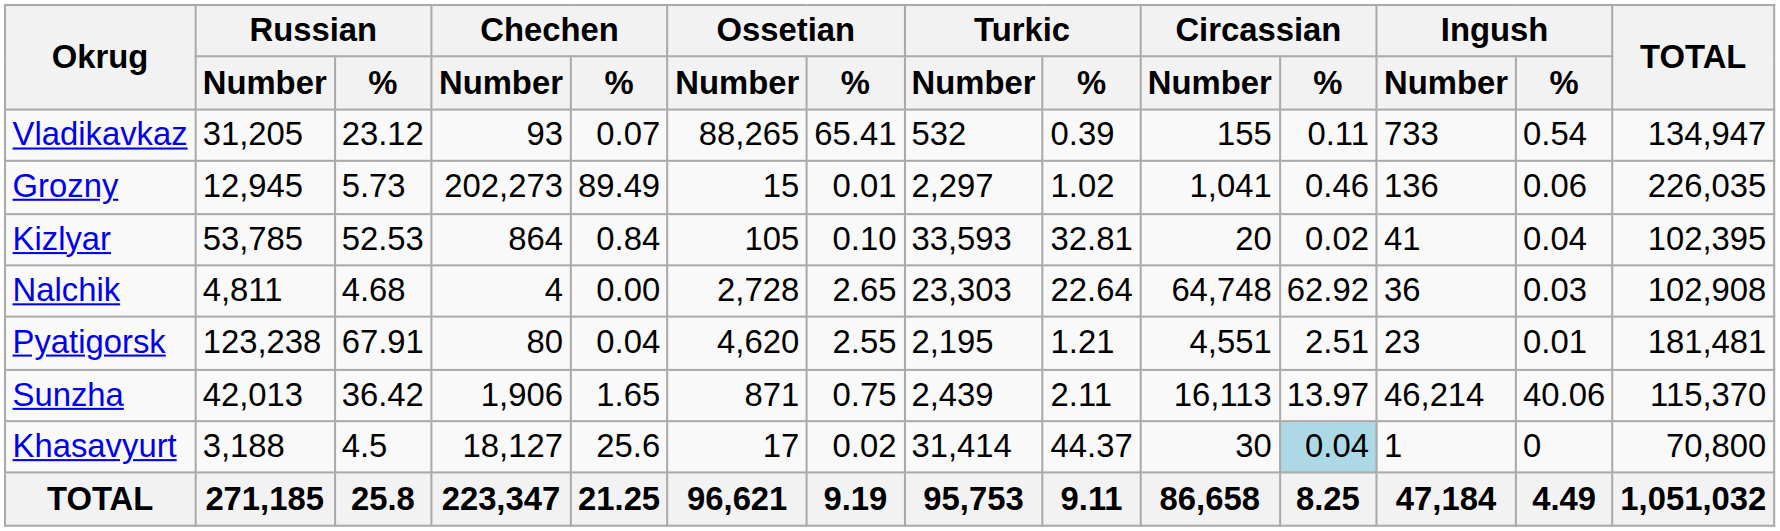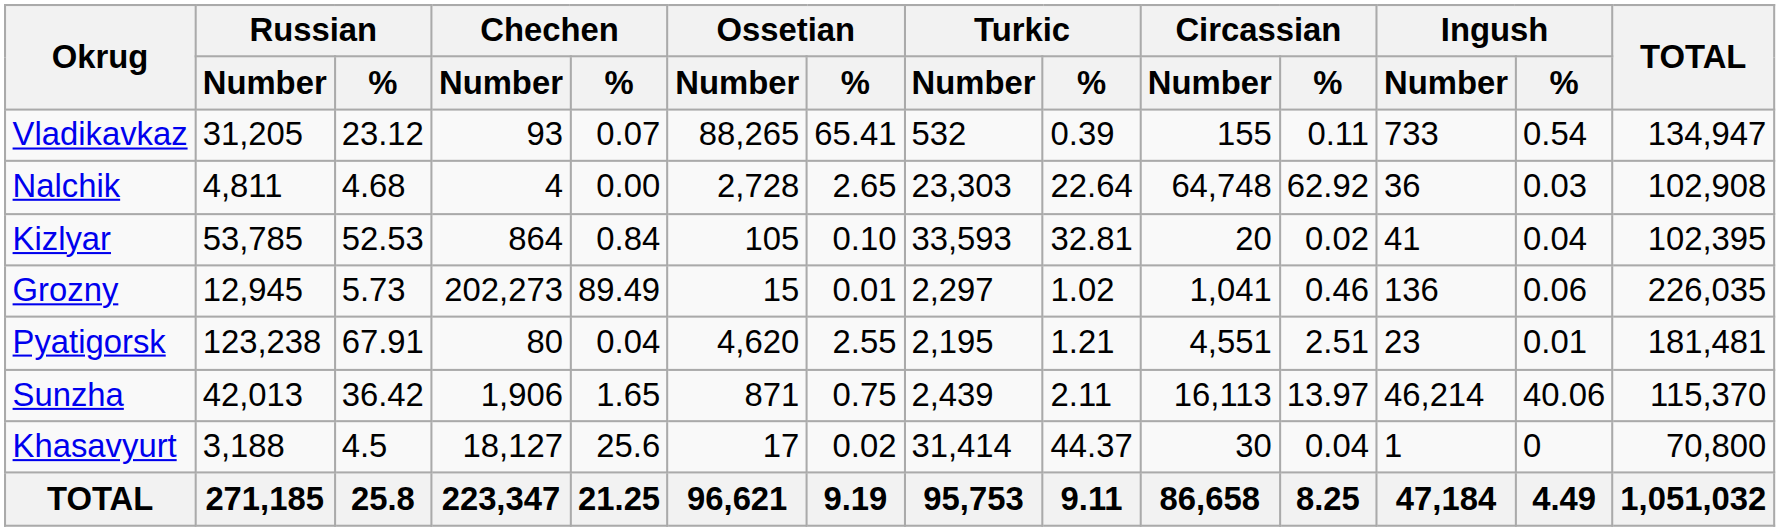 <table class="wikitable sortable">
 <tr>
 <th rowspan="2">Okrug</th>
 <th colspan="2">Russian</th>
 <th colspan="2">Chechen</th>
 <th colspan="2">Ossetian</th>
 <th colspan="2">Turkic</th>
 <th colspan="2">Circassian</th>
 <th colspan="2">Ingush</th>
 <th rowspan="2">TOTAL</th>
 </tr>
 <tr>
 <th>Number</th>
 <th>%</th>
 <th>Number</th>
 <th>%</th>
 <th>Number</th>
 <th>%</th>
 <th>Number</th>
 <th>%</th>
 <th>Number</th>
 <th>%</th>
 <th>Number</th>
 <th>%</th>
 </tr>
 <tr>
 <td><a href='#'>Vladikavkaz</a></td>
 <td>31,205</td>
 <td>23.12</td>
 <td align="right">93</td>
 <td align="right">0.07</td>
 <td align="right">88,265</td>
 <td align="right">65.41</td>
 <td>532</td>
 <td>0.39</td>
 <td align="right">155</td>
 <td align="right">0.11</td>
 <td>733</td>
 <td>0.54</td>
 <td align="right">134,947</td>
 </tr>
 <tr>
-<td><a href='#'>Grozny</a></td>
-<td>12,945</td>
-<td>5.73</td>
-<td align="right">202,273</td>
-<td align="right">89.49</td>
-<td align="right">15</td>
-<td align="right">0.01</td>
-<td>2,297</td>
-<td>1.02</td>
-<td align="right">1,041</td>
-<td align="right">0.46</td>
-<td>136</td>
-<td>0.06</td>
-<td align="right">226,035</td>
+<td><a href='#'>Nalchik</a></td>
+<td>4,811</td>
+<td>4.68</td>
+<td align="right">4</td>
+<td align="right">0.00</td>
+<td align="right">2,728</td>
+<td align="right">2.65</td>
+<td>23,303</td>
+<td>22.64</td>
+<td align="right">64,748</td>
+<td align="right">62.92</td>
+<td>36</td>
+<td>0.03</td>
+<td align="right">102,908</td>
 </tr>
 <tr>
 <td><a href='#'>Kizlyar</a></td>
 <td>53,785</td>
 <td>52.53</td>
 <td align="right">864</td>
 <td align="right">0.84</td>
 <td align="right">105</td>
 <td align="right">0.10</td>
 <td>33,593</td>
 <td>32.81</td>
 <td align="right">20</td>
 <td align="right">0.02</td>
 <td>41</td>
 <td>0.04</td>
 <td align="right">102,395</td>
 </tr>
 <tr>
-<td><a href='#'>Nalchik</a></td>
-<td>4,811</td>
-<td>4.68</td>
-<td align="right">4</td>
-<td align="right">0.00</td>
-<td align="right">2,728</td>
-<td align="right">2.65</td>
-<td>23,303</td>
-<td>22.64</td>
-<td align="right">64,748</td>
-<td align="right">62.92</td>
-<td>36</td>
-<td>0.03</td>
-<td align="right">102,908</td>
+<td><a href='#'>Grozny</a></td>
+<td>12,945</td>
+<td>5.73</td>
+<td align="right">202,273</td>
+<td align="right">89.49</td>
+<td align="right">15</td>
+<td align="right">0.01</td>
+<td>2,297</td>
+<td>1.02</td>
+<td align="right">1,041</td>
+<td align="right">0.46</td>
+<td>136</td>
+<td>0.06</td>
+<td align="right">226,035</td>
 </tr>
 <tr>
 <td><a href='#'>Pyatigorsk</a></td>
 <td>123,238</td>
 <td>67.91</td>
 <td align="right">80</td>
 <td align="right">0.04</td>
 <td align="right">4,620</td>
 <td align="right">2.55</td>
 <td>2,195</td>
 <td>1.21</td>
 <td align="right">4,551</td>
 <td align="right">2.51</td>
 <td>23</td>
 <td>0.01</td>
 <td align="right">181,481</td>
 </tr>
 <tr>
 <td><a href='#'>Sunzha</a></td>
 <td>42,013</td>
 <td>36.42</td>
 <td align="right">1,906</td>
 <td align="right">1.65</td>
 <td align="right">871</td>
 <td align="right">0.75</td>
 <td>2,439</td>
 <td>2.11</td>
 <td align="right">16,113</td>
 <td align="right">13.97</td>
 <td>46,214</td>
 <td>40.06</td>
 <td align="right">115,370</td>
 </tr>
 <tr>
 <td><a href='#'>Khasavyurt</a></td>
 <td>3,188</td>
 <td>4.5</td>
 <td align="right">18,127</td>
 <td align="right">25.6</td>
 <td align="right">17</td>
 <td align="right">0.02</td>
 <td>31,414</td>
 <td>44.37</td>
 <td align="right">30</td>
-<td align="right" style="background: lightblue;">0.04</td>
+<td align="right">0.04</td>
 <td>1</td>
 <td>0</td>
 <td align="right">70,800</td>
 </tr>
 <tr>
 <th><strong>TOTAL</strong></th>
 <th>271,185</th>
 <th>25.8</th>
 <th>223,347</th>
 <th>21.25</th>
 <th>96,621</th>
 <th>9.19</th>
 <th><strong>95,753</strong></th>
 <th>9.11</th>
 <th>86,658</th>
 <th>8.25</th>
 <th>47,184</th>
 <th>4.49</th>
 <th>1,051,032</th>
 </tr>
 </table>
